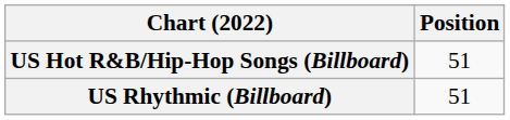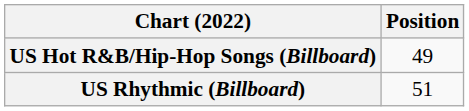 <table class="wikitable sortable plainrowheaders" style="text-align:center">
 <tr>
 <th scope="col">Chart (2022)</th>
 <th scope="col">Position</th>
 </tr>
 <tr>
 <th scope="row">US Hot R&B/Hip-Hop Songs (<em>Billboard</em>)</th>
-<td>51</td>
+<td>49</td>
 </tr>
 <tr>
 <th scope="row">US Rhythmic (<em>Billboard</em>)</th>
 <td>51</td>
 </tr>
 </table>
